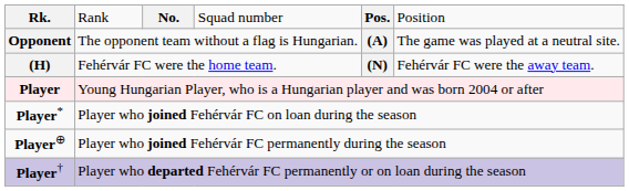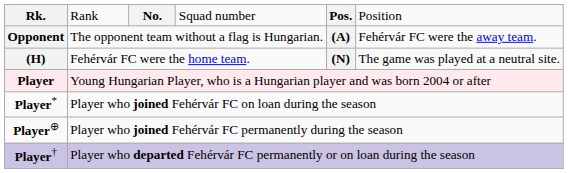 <table class="wikitable" style="font-size:85%;">
 <tr>
 <th>Rk.</th>
 <td>Rank</td>
 <th>No.</th>
 <td>Squad number</td>
 <th>Pos.</th>
 <td>Position</td>
 </tr>
 <tr>
 <th>Opponent</th>
 <td colspan="3">The opponent team without a flag is Hungarian.</td>
 <th>(A)</th>
-<td>The game was played at a neutral site.</td>
+<td>Fehérvár FC were the <a href='#'>away team</a>.</td>
 </tr>
 <tr>
 <th>(H)</th>
 <td colspan="3">Fehérvár FC were the <a href='#'>home team</a>.</td>
 <th>(N)</th>
-<td>Fehérvár FC were the <a href='#'>away team</a>.</td>
+<td>The game was played at a neutral site.</td>
 </tr>
 <tr bgcolor="#ffe9ec">
 <td align="center"><strong>Player</strong></td>
 <td colspan="5">Young Hungarian Player, who is a Hungarian player and was born 2004 or after</td>
 </tr>
 <tr>
 <td align="center"><strong>Player</strong><sup>*</sup></td>
 <td colspan="5">Player who <strong>joined</strong> Fehérvár FC on loan during the season</td>
 </tr>
 <tr>
 <td align="center"><strong>Player</strong><sup>⊕</sup></td>
 <td colspan="5">Player who <strong>joined</strong> Fehérvár FC permanently during the season</td>
 </tr>
 <tr bgcolor=#CBC3E3>
 <td align="center"><strong>Player</strong><sup>†</sup></td>
 <td colspan="5">Player who <strong>departed</strong> Fehérvár FC permanently or on loan during the season</td>
 </tr>
 </table>
